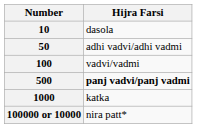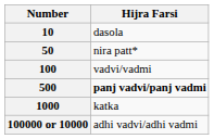 <table class="wikitable">
 <tr>
 <th>Number</th>
 <th>Hijra Farsi</th>
 </tr>
 <tr>
 <th>10</th>
 <td>dasola</td>
 </tr>
 <tr>
 <th>50</th>
-<td>adhi vadvi/adhi vadmi</td>
+<td>nira patt*</td>
 </tr>
 <tr>
 <th>100</th>
 <td>vadvi/vadmi</td>
 </tr>
 <tr>
 <th>500</th>
 <td><strong>panj vadvi/panj vadmi</strong></td>
 </tr>
 <tr>
 <th>1000</th>
 <td>katka</td>
 </tr>
 <tr>
 <th>100000 or 10000</th>
-<td>nira patt*</td>
+<td>adhi vadvi/adhi vadmi</td>
 </tr>
 </table>
